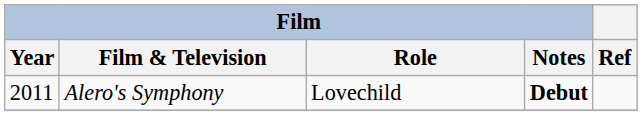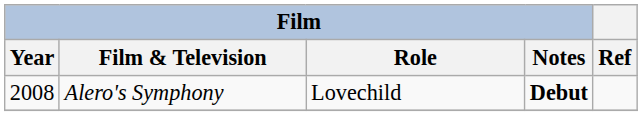 <table class="wikitable">
 <tr style="background:#ccc; text-align:center;">
 <th colspan="4" style="background: LightSteelBlue;">Film</th>
 <th></th>
 </tr>
 <tr style="background:#ccc; text-align:center;">
 <th style="text-align:center;">Year</th>
 <th style="width:170px;">Film & Television</th>
 <th style="width:150px;">Role</th>
 <th>Notes</th>
 <th>Ref</th>
 </tr>
 <tr>
-<td>2011</td>
+<td>2008</td>
 <td><em>Alero's Symphony</em></td>
 <td>Lovechild</td>
 <td><strong>Debut</strong></td>
 <td></td>
 </tr>
 <tr>
 </tr>
 </table>
